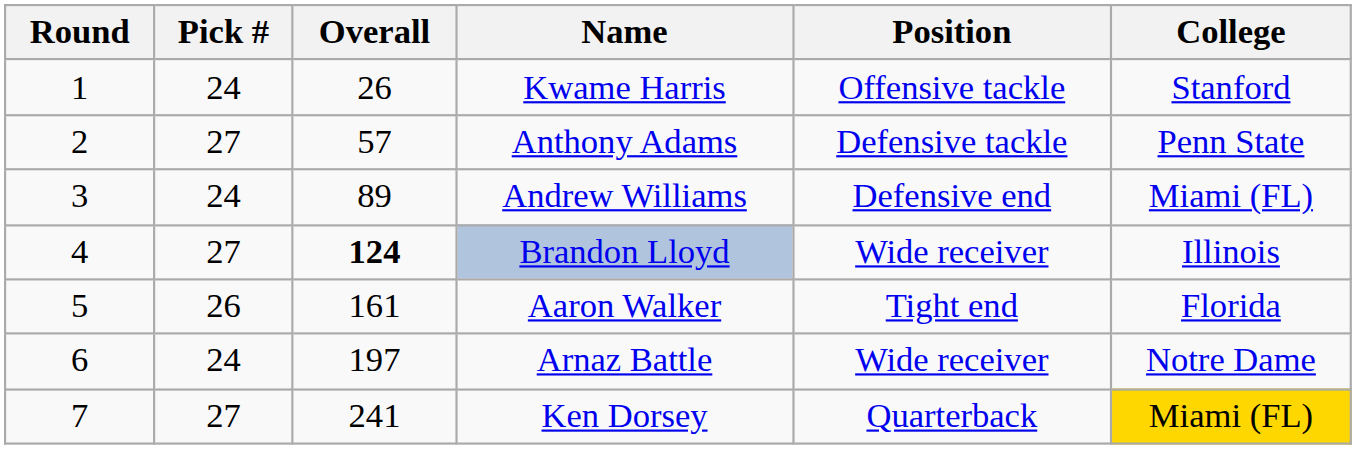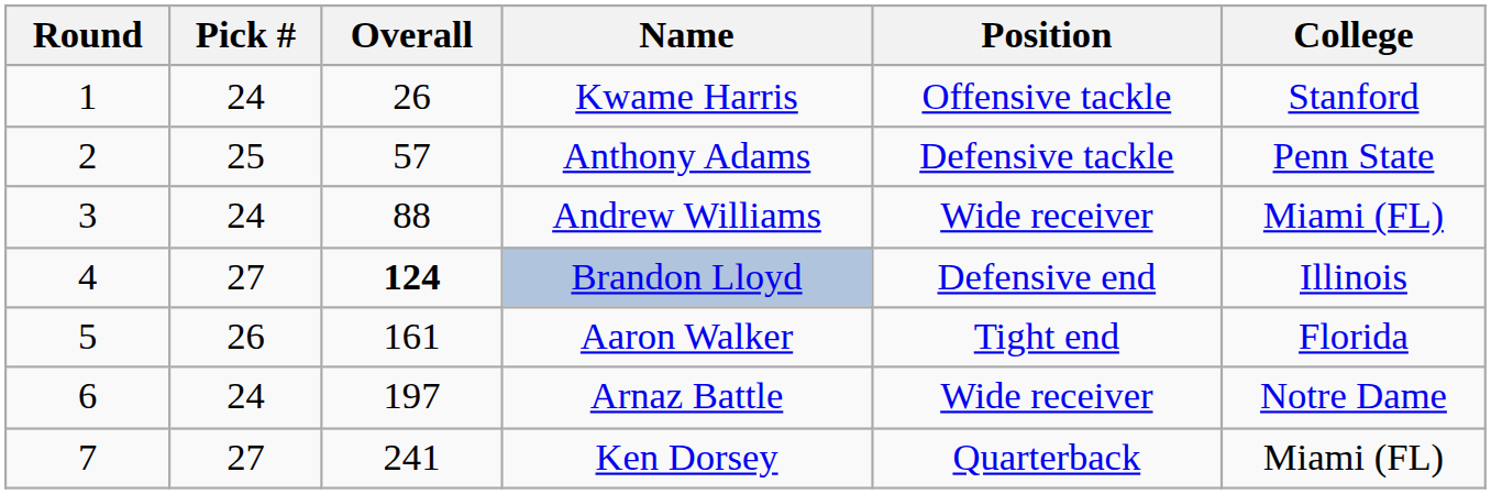 <table class="wikitable sortable sortable" style="width: 100%; text-align:center">
 <tr>
 <th>Round</th>
 <th>Pick #</th>
 <th>Overall</th>
 <th>Name</th>
 <th>Position</th>
 <th>College</th>
 </tr>
 <tr>
 <td>1</td>
 <td>24</td>
 <td>26</td>
 <td><a href='#'>Kwame Harris</a></td>
 <td><a href='#'>Offensive tackle</a></td>
 <td><a href='#'>Stanford</a></td>
 </tr>
 <tr>
 <td>2</td>
-<td>27</td>
+<td>25</td>
 <td>57</td>
 <td><a href='#'>Anthony Adams</a></td>
 <td><a href='#'>Defensive tackle</a></td>
 <td><a href='#'>Penn State</a></td>
 </tr>
 <tr>
 <td>3</td>
 <td>24</td>
-<td>89</td>
+<td>88</td>
 <td><a href='#'>Andrew Williams</a></td>
-<td><a href='#'>Defensive end</a></td>
+<td><a href='#'>Wide receiver</a></td>
 <td><a href='#'>Miami (FL)</a></td>
 </tr>
 <tr>
 <td>4</td>
 <td>27</td>
 <td><strong>124</strong></td>
 <td bgcolor=lightsteelblue><a href='#'>Brandon Lloyd</a></td>
-<td><a href='#'>Wide receiver</a></td>
+<td><a href='#'>Defensive end</a></td>
 <td><a href='#'>Illinois</a></td>
 </tr>
 <tr>
 <td>5</td>
 <td>26</td>
 <td>161</td>
 <td><a href='#'>Aaron Walker</a></td>
 <td><a href='#'>Tight end</a></td>
 <td><a href='#'>Florida</a></td>
 </tr>
 <tr>
 <td>6</td>
 <td>24</td>
 <td>197</td>
 <td><a href='#'>Arnaz Battle</a></td>
 <td><a href='#'>Wide receiver</a></td>
 <td><a href='#'>Notre Dame</a></td>
 </tr>
 <tr>
 <td>7</td>
 <td>27</td>
 <td>241</td>
 <td><a href='#'>Ken Dorsey</a></td>
 <td><a href='#'>Quarterback</a></td>
-<td style="background: gold;">Miami (FL)</td>
+<td>Miami (FL)</td>
 </tr>
 </table>
